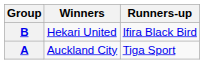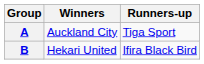 <table class="wikitable">
 <tr>
 <th>Group</th>
 <th>Winners</th>
 <th>Runners-up</th>
 </tr>
 <tr>
+<th><a href='#'>A</a></th>
+<td> <a href='#'>Auckland City</a></td>
+<td> <a href='#'>Tiga Sport</a></td>
+</tr>
+<tr>
 <th><a href='#'>B</a></th>
 <td> <a href='#'>Hekari United</a></td>
 <td> <a href='#'>Ifira Black Bird</a></td>
 </tr>
-<tr>
-<th><a href='#'>A</a></th>
-<td> <a href='#'>Auckland City</a></td>
-<td> <a href='#'>Tiga Sport</a></td>
-</tr>
 </table>
